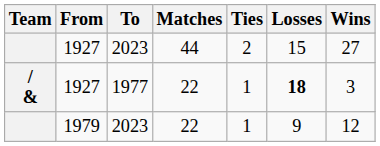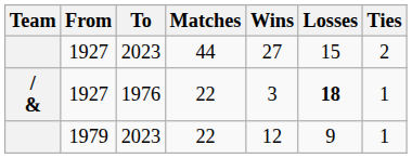 <table class="plainrowheaders wikitable" style="text-align:center">
 <tr>
 <th scope=col>Team</th>
 <th scope=col>From</th>
 <th scope=col>To</th>
 <th scope=col>Matches</th>
+<th scope=col>Wins</th>
+<th scope=col>Losses</th>
 <th scope=col>Ties</th>
-<th scope=col>Losses</th>
-<th scope=col>Wins</th>
 </tr>
 <tr>
 <th scope=row></th>
 <td>1927</td>
 <td>2023</td>
 <td>44</td>
+<td>27</td>
+<td>15</td>
 <td>2</td>
-<td>15</td>
-<td>27</td>
 </tr>
 <tr>
 <th scope=row>/<br> & </th>
 <td>1927</td>
-<td>1977</td>
+<td>1976</td>
 <td>22</td>
+<td>3</td>
+<td><strong>18</strong></td>
 <td>1</td>
-<td><strong>18</strong></td>
-<td>3</td>
 </tr>
 <tr>
 <th scope=row></th>
 <td>1979</td>
 <td>2023</td>
 <td>22</td>
+<td>12</td>
+<td>9</td>
 <td>1</td>
-<td>9</td>
-<td>12</td>
 </tr>
 </table>
